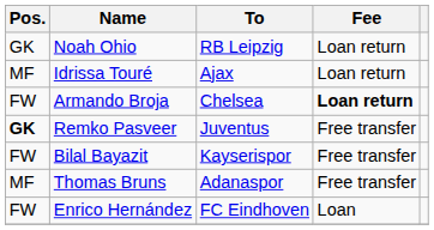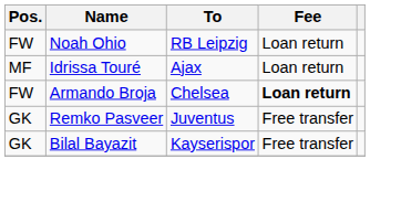 <table class="wikitable">
 <tr>
 <th>Pos.</th>
 <th>Name</th>
 <th>To</th>
 <th>Fee</th>
 <th></th>
 </tr>
 <tr>
-<td>GK</td>
+<td>FW</td>
 <td> <a href='#'>Noah Ohio</a></td>
 <td> <a href='#'>RB Leipzig</a></td>
 <td>Loan return</td>
 <td></td>
 </tr>
 <tr>
 <td>MF</td>
 <td> <a href='#'>Idrissa Touré</a></td>
 <td> <a href='#'>Ajax</a></td>
 <td>Loan return</td>
 <td></td>
 </tr>
 <tr>
 <td>FW</td>
 <td> <a href='#'>Armando Broja</a></td>
 <td> <a href='#'>Chelsea</a></td>
 <td><strong>Loan return</strong></td>
 <td></td>
 </tr>
 <tr>
-<td><strong>GK</strong></td>
+<td>GK</td>
 <td> <a href='#'>Remko Pasveer</a></td>
 <td> <a href='#'>Juventus</a></td>
 <td>Free transfer</td>
 <td></td>
 </tr>
 <tr>
-<td>FW</td>
+<td>GK</td>
 <td> <a href='#'>Bilal Bayazit</a></td>
 <td> <a href='#'>Kayserispor</a></td>
 <td>Free transfer</td>
 <td></td>
 </tr>
 <tr>
-<td>MF</td>
-<td> <a href='#'>Thomas Bruns</a></td>
-<td> <a href='#'>Adanaspor</a></td>
-<td>Free transfer</td>
-<td></td>
-</tr>
-<tr>
-<td>FW</td>
-<td> <a href='#'>Enrico Hernández</a></td>
-<td> <a href='#'>FC Eindhoven</a></td>
-<td>Loan</td>
-<td></td>
-</tr>
-<tr>
 </tr>
 </table>
